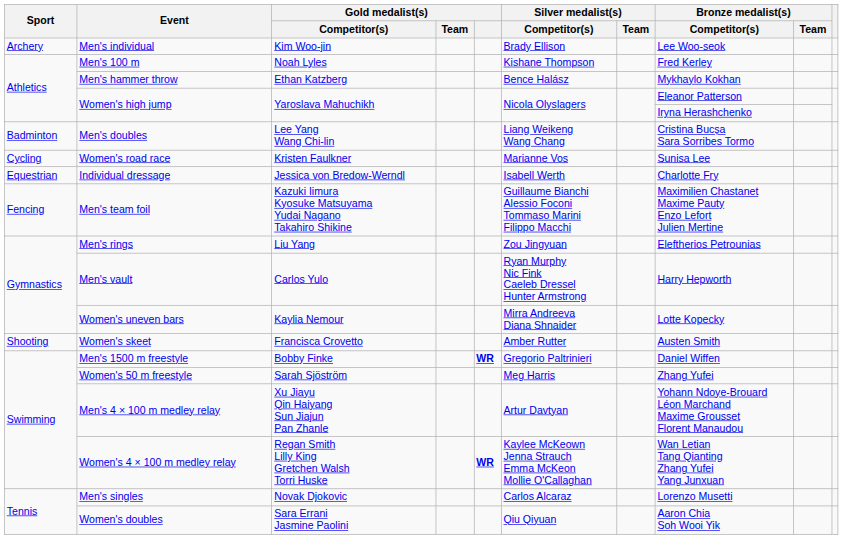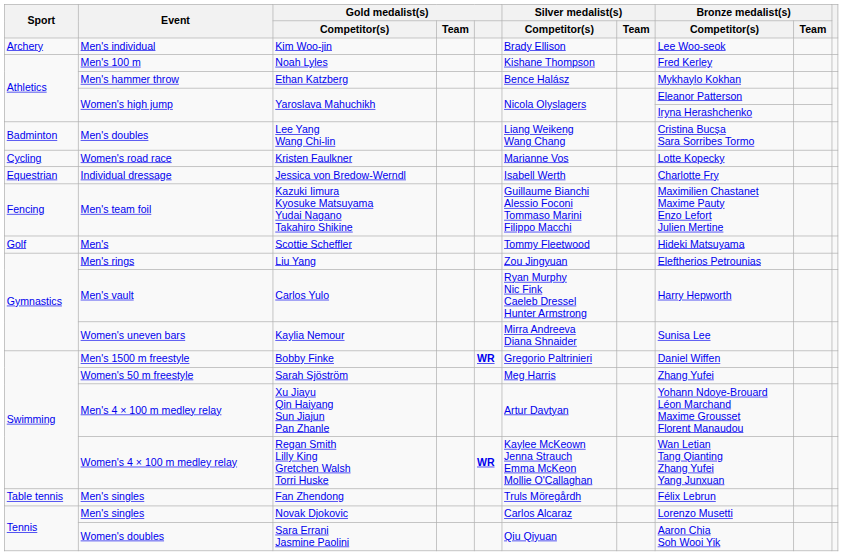 <table class="wikitable" style="width:100%;">
 <tr>
 <th rowspan="2">Sport</th>
 <th rowspan="2">Event</th>
 <th colspan="3">Gold medalist(s)</th>
 <th colspan="2">Silver medalist(s)</th>
 <th colspan="2">Bronze medalist(s)</th>
 <th rowspan="2"></th>
 </tr>
 <tr>
 <th>Competitor(s)</th>
 <th>Team</th>
 <th></th>
 <th>Competitor(s)</th>
 <th>Team</th>
 <th>Competitor(s)</th>
 <th>Team</th>
 </tr>
 <tr>
 <td><a href='#'>Archery</a></td>
 <td><a href='#'>Men's individual</a></td>
 <td><a href='#'>Kim Woo-jin</a></td>
 <td></td>
 <td></td>
 <td><a href='#'>Brady Ellison</a></td>
 <td></td>
 <td><a href='#'>Lee Woo-seok</a></td>
 <td></td>
 <td></td>
 </tr>
 <tr>
 <td rowspan="4"><a href='#'>Athletics</a></td>
 <td><a href='#'>Men's 100 m</a></td>
 <td><a href='#'>Noah Lyles</a></td>
 <td></td>
 <td></td>
 <td><a href='#'>Kishane Thompson</a></td>
 <td></td>
 <td><a href='#'>Fred Kerley</a></td>
 <td></td>
 <td></td>
 </tr>
 <tr>
 <td><a href='#'>Men's hammer throw</a></td>
 <td><a href='#'>Ethan Katzberg</a></td>
 <td></td>
 <td></td>
 <td><a href='#'>Bence Halász</a></td>
 <td></td>
 <td><a href='#'>Mykhaylo Kokhan</a></td>
 <td></td>
 <td></td>
 </tr>
 <tr>
 <td rowspan="2"><a href='#'>Women's high jump</a></td>
 <td rowspan="2"><a href='#'>Yaroslava Mahuchikh</a></td>
 <td rowspan="2"></td>
 <td rowspan="2"></td>
 <td rowspan="2"><a href='#'>Nicola Olyslagers</a></td>
 <td rowspan="2"></td>
 <td><a href='#'>Eleanor Patterson</a></td>
 <td></td>
 <td rowspan="2"></td>
 </tr>
 <tr>
 <td><a href='#'>Iryna Herashchenko</a></td>
 <td></td>
 </tr>
 <tr>
 <td><a href='#'>Badminton</a></td>
 <td><a href='#'>Men's doubles</a></td>
 <td><a href='#'>Lee Yang</a> <br> <a href='#'>Wang Chi-lin</a></td>
 <td></td>
 <td></td>
 <td><a href='#'>Liang Weikeng </a> <br> <a href='#'>Wang Chang</a></td>
 <td></td>
 <td><a href='#'>Cristina Bucșa</a> <br> <a href='#'>Sara Sorribes Tormo</a></td>
 <td></td>
 <td></td>
 </tr>
 <tr>
 <td><a href='#'>Cycling</a></td>
 <td><a href='#'>Women's road race</a></td>
 <td><a href='#'>Kristen Faulkner</a></td>
 <td></td>
 <td></td>
 <td><a href='#'>Marianne Vos</a></td>
 <td></td>
-<td><a href='#'>Sunisa Lee</a></td>
+<td><a href='#'>Lotte Kopecky</a></td>
 <td></td>
 <td></td>
 </tr>
 <tr>
 <td><a href='#'>Equestrian</a></td>
 <td><a href='#'>Individual dressage</a></td>
 <td><a href='#'>Jessica von Bredow-Werndl</a></td>
 <td></td>
 <td></td>
 <td><a href='#'>Isabell Werth</a></td>
 <td></td>
 <td><a href='#'>Charlotte Fry</a></td>
 <td></td>
 <td></td>
 </tr>
 <tr>
 <td><a href='#'>Fencing</a></td>
 <td><a href='#'>Men's team foil</a></td>
 <td><a href='#'>Kazuki Iimura</a> <br> <a href='#'>Kyosuke Matsuyama</a> <br> <a href='#'>Yudai Nagano</a> <br> <a href='#'>Takahiro Shikine</a></td>
 <td></td>
 <td></td>
 <td><a href='#'>Guillaume Bianchi</a> <br> <a href='#'>Alessio Foconi</a> <br> <a href='#'>Tommaso Marini</a> <br> <a href='#'>Filippo Macchi</a></td>
 <td></td>
 <td><a href='#'>Maximilien Chastanet</a> <br> <a href='#'>Maxime Pauty</a> <br> <a href='#'>Enzo Lefort</a> <br> <a href='#'>Julien Mertine</a></td>
+<td></td>
+<td></td>
+</tr>
+<tr>
+<td><a href='#'>Golf</a></td>
+<td><a href='#'>Men's</a></td>
+<td><a href='#'>Scottie Scheffler</a></td>
+<td></td>
+<td></td>
+<td><a href='#'>Tommy Fleetwood</a></td>
+<td></td>
+<td><a href='#'>Hideki Matsuyama</a></td>
 <td></td>
 <td></td>
 </tr>
 <tr>
 <td rowspan="3"><a href='#'>Gymnastics</a></td>
 <td><a href='#'>Men's rings</a></td>
 <td><a href='#'>Liu Yang</a></td>
 <td></td>
 <td></td>
 <td><a href='#'>Zou Jingyuan</a></td>
 <td></td>
 <td><a href='#'>Eleftherios Petrounias</a></td>
 <td></td>
 <td></td>
 </tr>
 <tr>
 <td><a href='#'>Men's vault</a></td>
 <td><a href='#'>Carlos Yulo</a></td>
 <td></td>
 <td></td>
 <td><a href='#'>Ryan Murphy</a> <br> <a href='#'>Nic Fink</a> <br> <a href='#'>Caeleb Dressel</a> <br> <a href='#'>Hunter Armstrong</a></td>
 <td></td>
 <td><a href='#'>Harry Hepworth</a></td>
 <td></td>
 <td></td>
 </tr>
 <tr>
 <td><a href='#'>Women's uneven bars</a></td>
 <td><a href='#'>Kaylia Nemour</a></td>
 <td></td>
 <td></td>
 <td><a href='#'>Mirra Andreeva</a> <br> <a href='#'>Diana Shnaider </a></td>
 <td></td>
-<td><a href='#'>Lotte Kopecky</a></td>
-<td></td>
-<td></td>
-</tr>
-<tr>
-<td><a href='#'>Shooting</a></td>
-<td><a href='#'>Women's skeet</a></td>
-<td><a href='#'>Francisca Crovetto</a></td>
-<td></td>
-<td></td>
-<td><a href='#'>Amber Rutter</a></td>
-<td></td>
-<td><a href='#'>Austen Smith</a></td>
+<td><a href='#'>Sunisa Lee</a></td>
 <td></td>
 <td></td>
 </tr>
 <tr>
 <td rowspan="4"><a href='#'>Swimming</a></td>
 <td><a href='#'>Men's 1500 m freestyle</a></td>
 <td><a href='#'>Bobby Finke</a></td>
 <td></td>
 <td><strong><a href='#'>WR</a></strong></td>
 <td><a href='#'>Gregorio Paltrinieri</a></td>
 <td></td>
 <td><a href='#'>Daniel Wiffen</a></td>
 <td></td>
 <td></td>
 </tr>
 <tr>
 <td><a href='#'>Women's 50 m freestyle</a></td>
 <td><a href='#'>Sarah Sjöström</a></td>
 <td></td>
 <td></td>
 <td><a href='#'>Meg Harris</a></td>
 <td></td>
 <td><a href='#'>Zhang Yufei</a></td>
 <td></td>
 <td></td>
 </tr>
 <tr>
 <td><a href='#'>Men's 4 × 100 m medley relay</a></td>
 <td><a href='#'>Xu Jiayu</a> <br> <a href='#'>Qin Haiyang</a> <br> <a href='#'>Sun Jiajun</a> <br> <a href='#'>Pan Zhanle</a></td>
 <td></td>
 <td></td>
 <td><a href='#'>Artur Davtyan</a></td>
 <td></td>
 <td><a href='#'>Yohann Ndoye-Brouard</a> <br> <a href='#'>Léon Marchand</a> <br> <a href='#'>Maxime Grousset</a> <br> <a href='#'>Florent Manaudou</a></td>
 <td></td>
 <td></td>
 </tr>
 <tr>
 <td><a href='#'>Women's 4 × 100 m medley relay</a></td>
 <td><a href='#'>Regan Smith</a> <br> <a href='#'>Lilly King</a> <br> <a href='#'>Gretchen Walsh</a> <br> <a href='#'>Torri Huske</a></td>
 <td></td>
 <td><strong><a href='#'>WR</a></strong></td>
 <td><a href='#'>Kaylee McKeown</a> <br> <a href='#'>Jenna Strauch</a> <br> <a href='#'>Emma McKeon</a> <br> <a href='#'>Mollie O'Callaghan</a></td>
 <td></td>
 <td><a href='#'>Wan Letian</a> <br> <a href='#'>Tang Qianting</a> <br> <a href='#'>Zhang Yufei</a> <br> <a href='#'>Yang Junxuan</a></td>
 <td></td>
 <td></td>
 </tr>
 <tr>
+<td><a href='#'>Table tennis</a></td>
+<td><a href='#'>Men's singles</a></td>
+<td><a href='#'>Fan Zhendong</a></td>
+<td></td>
+<td></td>
+<td><a href='#'>Truls Möregårdh</a></td>
+<td></td>
+<td><a href='#'>Félix Lebrun</a></td>
+<td></td>
+<td></td>
+</tr>
+<tr>
 <td rowspan="2"><a href='#'>Tennis</a></td>
 <td><a href='#'>Men's singles</a></td>
 <td><a href='#'>Novak Djokovic</a></td>
 <td></td>
 <td></td>
 <td><a href='#'>Carlos Alcaraz</a></td>
 <td></td>
 <td><a href='#'>Lorenzo Musetti</a></td>
 <td></td>
 <td></td>
 </tr>
 <tr>
 <td><a href='#'>Women's doubles</a></td>
 <td><a href='#'>Sara Errani</a> <br> <a href='#'>Jasmine Paolini </a></td>
 <td></td>
 <td></td>
 <td><a href='#'>Qiu Qiyuan</a></td>
 <td></td>
 <td><a href='#'>Aaron Chia</a> <br> <a href='#'>Soh Wooi Yik</a></td>
 <td></td>
 <td></td>
 </tr>
 </table>
